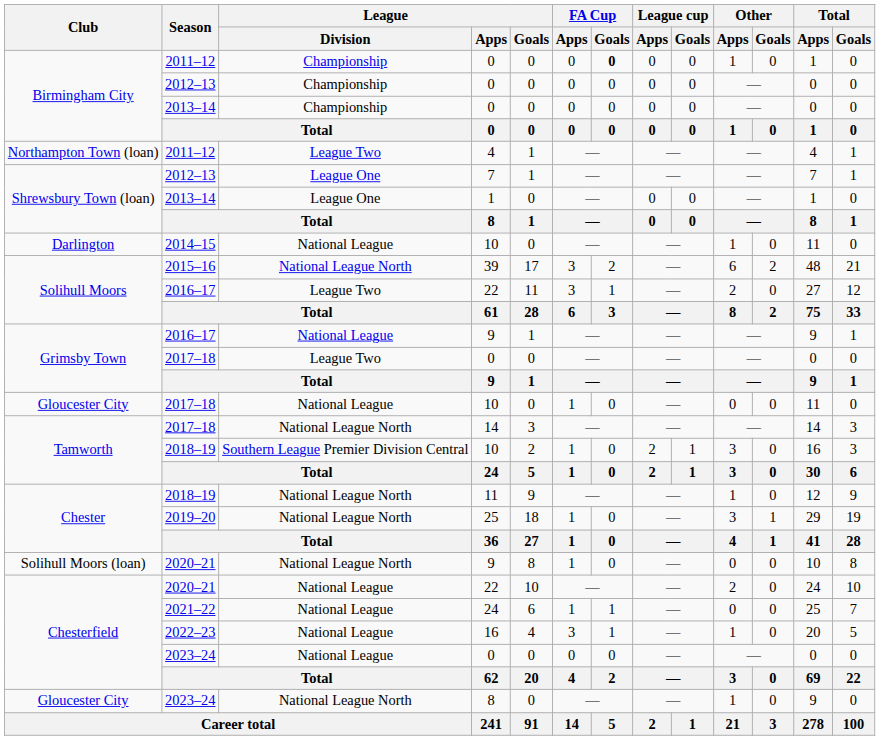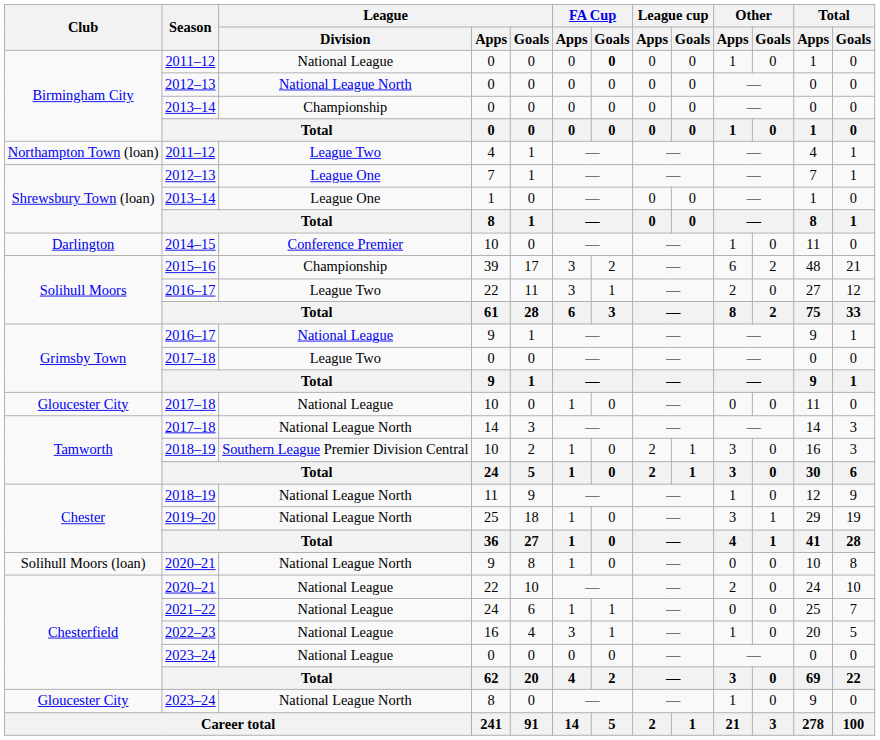 <table class="wikitable" style=text-align:center>
 <tr>
 <th rowspan="2">Club</th>
 <th rowspan="2">Season</th>
 <th colspan="3">League</th>
 <th colspan="2"><a href='#'>FA Cup</a></th>
 <th colspan="2">League cup</th>
 <th colspan="2">Other</th>
 <th colspan="2">Total</th>
 </tr>
 <tr>
 <th>Division</th>
 <th>Apps</th>
 <th>Goals</th>
 <th>Apps</th>
 <th>Goals</th>
 <th>Apps</th>
 <th>Goals</th>
 <th>Apps</th>
 <th>Goals</th>
 <th>Apps</th>
 <th>Goals</th>
 </tr>
 <tr>
 <td rowspan="4"><a href='#'>Birmingham City</a></td>
 <td><a href='#'>2011–12</a></td>
-<td><a href='#'>Championship</a></td>
+<td>National League</td>
 <td>0</td>
 <td>0</td>
 <td>0</td>
 <td><strong>0</strong></td>
 <td>0</td>
 <td>0</td>
 <td>1</td>
 <td>0</td>
 <td>1</td>
 <td>0</td>
 </tr>
 <tr>
 <td><a href='#'>2012–13</a></td>
-<td>Championship</td>
+<td><a href='#'>National League North</a></td>
 <td>0</td>
 <td>0</td>
 <td>0</td>
 <td>0</td>
 <td>0</td>
 <td>0</td>
 <td colspan="2">—</td>
 <td>0</td>
 <td>0</td>
 </tr>
 <tr>
 <td><a href='#'>2013–14</a></td>
 <td>Championship</td>
 <td>0</td>
 <td>0</td>
 <td>0</td>
 <td>0</td>
 <td>0</td>
 <td>0</td>
 <td colspan="2">—</td>
 <td>0</td>
 <td>0</td>
 </tr>
 <tr>
 <th colspan=2>Total</th>
 <th>0</th>
 <th>0</th>
 <th>0</th>
 <th>0</th>
 <th>0</th>
 <th>0</th>
 <th>1</th>
 <th>0</th>
 <th>1</th>
 <th>0</th>
 </tr>
 <tr>
 <td><a href='#'>Northampton Town</a> (loan)</td>
 <td><a href='#'>2011–12</a></td>
 <td><a href='#'>League Two</a></td>
 <td>4</td>
 <td>1</td>
 <td colspan="2">—</td>
 <td colspan="2">—</td>
 <td colspan="2">—</td>
 <td>4</td>
 <td>1</td>
 </tr>
 <tr>
 <td rowspan="3"><a href='#'>Shrewsbury Town</a> (loan)</td>
 <td><a href='#'>2012–13</a></td>
 <td><a href='#'>League One</a></td>
 <td>7</td>
 <td>1</td>
 <td colspan="2">—</td>
 <td colspan="2">—</td>
 <td colspan="2">—</td>
 <td>7</td>
 <td>1</td>
 </tr>
 <tr>
 <td><a href='#'>2013–14</a></td>
 <td>League One</td>
 <td>1</td>
 <td>0</td>
 <td colspan="2">—</td>
 <td>0</td>
 <td>0</td>
 <td colspan="2">—</td>
 <td>1</td>
 <td>0</td>
 </tr>
 <tr>
 <th colspan=2>Total</th>
 <th>8</th>
 <th>1</th>
 <th colspan="2">—</th>
 <th>0</th>
 <th>0</th>
 <th colspan="2">—</th>
 <th>8</th>
 <th>1</th>
 </tr>
 <tr>
 <td><a href='#'>Darlington</a></td>
 <td><a href='#'>2014–15</a></td>
-<td>National League</td>
+<td><a href='#'>Conference Premier</a></td>
 <td>10</td>
 <td>0</td>
 <td colspan="2">—</td>
 <td colspan="2">—</td>
 <td>1</td>
 <td>0</td>
 <td>11</td>
 <td>0</td>
 </tr>
 <tr>
 <td rowspan="3"><a href='#'>Solihull Moors</a></td>
 <td><a href='#'>2015–16</a></td>
-<td><a href='#'>National League North</a></td>
+<td>Championship</td>
 <td>39</td>
 <td>17</td>
 <td>3</td>
 <td>2</td>
 <td colspan="2">—</td>
 <td>6</td>
 <td>2</td>
 <td>48</td>
 <td>21</td>
 </tr>
 <tr>
 <td><a href='#'>2016–17</a></td>
 <td>League Two</td>
 <td>22</td>
 <td>11</td>
 <td>3</td>
 <td>1</td>
 <td colspan="2">—</td>
 <td>2</td>
 <td>0</td>
 <td>27</td>
 <td>12</td>
 </tr>
 <tr>
 <th colspan=2>Total</th>
 <th>61</th>
 <th>28</th>
 <th>6</th>
 <th>3</th>
 <th colspan="2">—</th>
 <th>8</th>
 <th>2</th>
 <th>75</th>
 <th>33</th>
 </tr>
 <tr>
 <td rowspan=3><a href='#'>Grimsby Town</a></td>
 <td><a href='#'>2016–17</a></td>
 <td><a href='#'>National League</a></td>
 <td>9</td>
 <td>1</td>
 <td colspan="2">—</td>
 <td colspan="2">—</td>
 <td colspan="2">—</td>
 <td>9</td>
 <td>1</td>
 </tr>
 <tr>
 <td><a href='#'>2017–18</a></td>
 <td>League Two</td>
 <td>0</td>
 <td>0</td>
 <td colspan="2">—</td>
 <td colspan="2">—</td>
 <td colspan="2">—</td>
 <td>0</td>
 <td>0</td>
 </tr>
 <tr>
 <th colspan=2>Total</th>
 <th>9</th>
 <th>1</th>
 <th colspan="2">—</th>
 <th colspan="2">—</th>
 <th colspan="2">—</th>
 <th>9</th>
 <th>1</th>
 </tr>
 <tr>
 <td><a href='#'>Gloucester City</a></td>
 <td><a href='#'>2017–18</a></td>
 <td>National League</td>
 <td>10</td>
 <td>0</td>
 <td>1</td>
 <td>0</td>
 <td colspan="2">—</td>
 <td>0</td>
 <td>0</td>
 <td>11</td>
 <td>0</td>
 </tr>
 <tr>
 <td rowspan="3"><a href='#'>Tamworth</a></td>
 <td><a href='#'>2017–18</a></td>
 <td>National League North</td>
 <td>14</td>
 <td>3</td>
 <td colspan="2">—</td>
 <td colspan="2">—</td>
 <td colspan="2">—</td>
 <td>14</td>
 <td>3</td>
 </tr>
 <tr>
 <td><a href='#'>2018–19</a></td>
 <td><a href='#'>Southern League</a> Premier Division Central</td>
 <td>10</td>
 <td>2</td>
 <td>1</td>
 <td>0</td>
 <td>2</td>
 <td>1</td>
 <td>3</td>
 <td>0</td>
 <td>16</td>
 <td>3</td>
 </tr>
 <tr>
 <th colspan="2">Total</th>
 <th>24</th>
 <th>5</th>
 <th>1</th>
 <th>0</th>
 <th>2</th>
 <th>1</th>
 <th>3</th>
 <th>0</th>
 <th>30</th>
 <th>6</th>
 </tr>
 <tr>
 <td rowspan="3"><a href='#'>Chester</a></td>
 <td><a href='#'>2018–19</a></td>
 <td>National League North</td>
 <td>11</td>
 <td>9</td>
 <td colspan="2">—</td>
 <td colspan="2">—</td>
 <td>1</td>
 <td>0</td>
 <td>12</td>
 <td>9</td>
 </tr>
 <tr>
 <td><a href='#'>2019–20</a></td>
 <td>National League North</td>
 <td>25</td>
 <td>18</td>
 <td>1</td>
 <td>0</td>
 <td colspan="2">—</td>
 <td>3</td>
 <td>1</td>
 <td>29</td>
 <td>19</td>
 </tr>
 <tr>
 <th colspan="2">Total</th>
 <th>36</th>
 <th>27</th>
 <th>1</th>
 <th>0</th>
 <th colspan=2>—</th>
 <th>4</th>
 <th>1</th>
 <th>41</th>
 <th>28</th>
 </tr>
 <tr>
 <td>Solihull Moors (loan)</td>
 <td><a href='#'>2020–21</a></td>
 <td>National League North</td>
 <td>9</td>
 <td>8</td>
 <td>1</td>
 <td>0</td>
 <td colspan="2">—</td>
 <td>0</td>
 <td>0</td>
 <td>10</td>
 <td>8</td>
 </tr>
 <tr>
 <td rowspan="5"><a href='#'>Chesterfield</a></td>
 <td><a href='#'>2020–21</a></td>
 <td>National League</td>
 <td>22</td>
 <td>10</td>
 <td colspan="2">—</td>
 <td colspan="2">—</td>
 <td>2</td>
 <td>0</td>
 <td>24</td>
 <td>10</td>
 </tr>
 <tr>
 <td><a href='#'>2021–22</a></td>
 <td>National League</td>
 <td>24</td>
 <td>6</td>
 <td>1</td>
 <td>1</td>
 <td colspan="2">—</td>
 <td>0</td>
 <td>0</td>
 <td>25</td>
 <td>7</td>
 </tr>
 <tr>
 <td><a href='#'>2022–23</a></td>
 <td>National League</td>
 <td>16</td>
 <td>4</td>
 <td>3</td>
 <td>1</td>
 <td colspan="2">—</td>
 <td>1</td>
 <td>0</td>
 <td>20</td>
 <td>5</td>
 </tr>
 <tr>
 <td><a href='#'>2023–24</a></td>
 <td>National League</td>
 <td>0</td>
 <td>0</td>
 <td>0</td>
 <td>0</td>
 <td colspan="2">—</td>
 <td colspan="2">—</td>
 <td>0</td>
 <td>0</td>
 </tr>
 <tr>
 <th colspan="2">Total</th>
 <th>62</th>
 <th>20</th>
 <th>4</th>
 <th>2</th>
 <th colspan="2">—</th>
 <th>3</th>
 <th>0</th>
 <th>69</th>
 <th>22</th>
 </tr>
 <tr>
 <td><a href='#'>Gloucester City</a></td>
 <td><a href='#'>2023–24</a></td>
 <td>National League North</td>
 <td>8</td>
 <td>0</td>
 <td colspan="2">—</td>
 <td colspan="2">—</td>
 <td>1</td>
 <td>0</td>
 <td>9</td>
 <td>0</td>
 </tr>
 <tr>
 <th colspan="3">Career total</th>
 <th>241</th>
 <th>91</th>
 <th>14</th>
 <th>5</th>
 <th>2</th>
 <th>1</th>
 <th>21</th>
 <th>3</th>
 <th>278</th>
 <th>100</th>
 </tr>
 </table>
